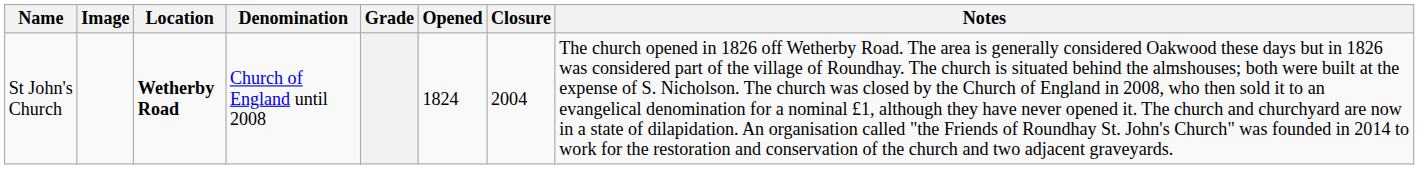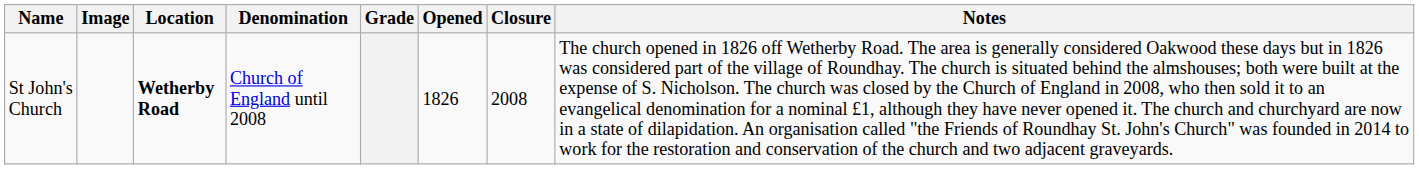 <table class="wikitable sortable">
 <tr>
 <th>Name</th>
 <th class="unsortable">Image</th>
 <th>Location</th>
 <th>Denomination</th>
 <th>Grade</th>
 <th>Opened</th>
 <th>Closure</th>
 <th class="unsortable">Notes</th>
 </tr>
 <tr>
 <td>St John's Church</td>
 <td></td>
 <td><strong>Wetherby Road</strong></td>
 <td><a href='#'>Church of England</a> until 2008</td>
 <th></th>
-<td>1824</td>
-<td>2004</td>
+<td>1826</td>
+<td>2008</td>
 <td>The church opened in 1826 off Wetherby Road. The area is generally considered Oakwood these days but in 1826 was considered part of the village of Roundhay. The church is situated behind the almshouses; both were built at the expense of S. Nicholson. The church was closed by the Church of England in 2008, who then sold it to an evangelical denomination for a nominal £1, although they have never opened it. The church and churchyard are now in a state of dilapidation. An organisation called "the Friends of Roundhay St. John's Church" was founded in 2014 to work for the restoration and conservation of the church and two adjacent graveyards.</td>
 </tr>
 </table>
